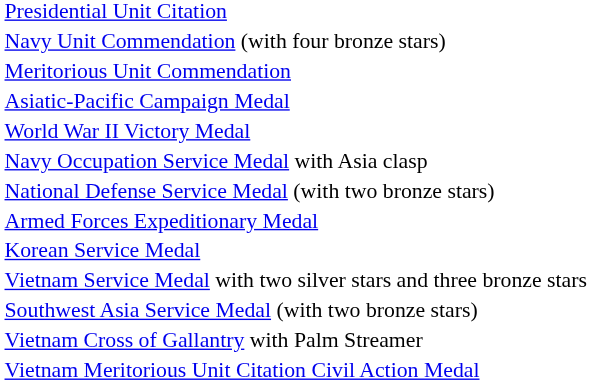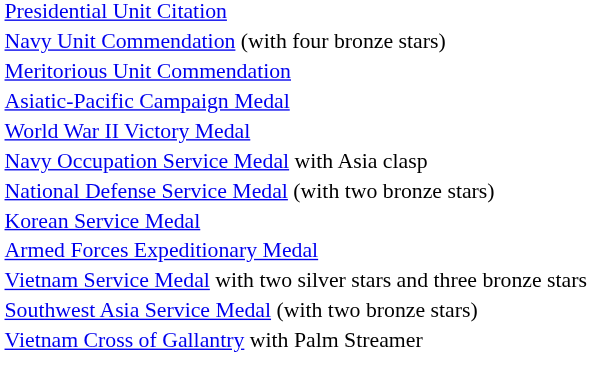 <table>
 <tr>
 <td></td>
 <td><a href='#'>Presidential Unit Citation</a></td>
 </tr>
 <tr>
 <td></td>
 <td><a href='#'>Navy Unit Commendation</a> (with four bronze stars)</td>
 </tr>
 <tr>
 <td></td>
 <td><a href='#'>Meritorious Unit Commendation</a></td>
 </tr>
 <tr>
 <td></td>
 <td><a href='#'>Asiatic-Pacific Campaign Medal</a></td>
 </tr>
 <tr>
 <td></td>
 <td><a href='#'>World War II Victory Medal</a></td>
 </tr>
 <tr>
 <td></td>
 <td><a href='#'>Navy Occupation Service Medal</a> with Asia clasp</td>
 </tr>
 <tr>
 <td></td>
 <td><a href='#'>National Defense Service Medal</a> (with two bronze stars)</td>
 </tr>
 <tr>
 <td></td>
-<td><a href='#'>Armed Forces Expeditionary Medal</a></td>
+<td><a href='#'>Korean Service Medal</a></td>
 </tr>
 <tr>
 <td></td>
-<td><a href='#'>Korean Service Medal</a></td>
+<td><a href='#'>Armed Forces Expeditionary Medal</a></td>
 </tr>
 <tr>
 <td></td>
 <td><a href='#'>Vietnam Service Medal</a> with two silver stars and three bronze stars</td>
 </tr>
 <tr>
 <td></td>
 <td><a href='#'>Southwest Asia Service Medal</a> (with two bronze stars)</td>
 </tr>
 <tr>
 <td></td>
 <td><a href='#'>Vietnam Cross of Gallantry</a> with Palm Streamer</td>
 </tr>
-<tr>
-<td></td>
-<td><a href='#'>Vietnam Meritorious Unit Citation Civil Action Medal</a></td>
-</tr>
 </table>
